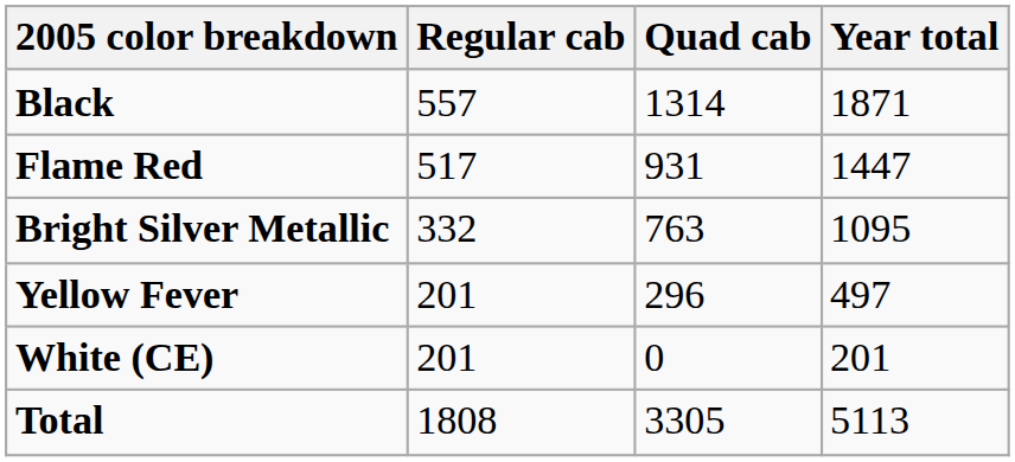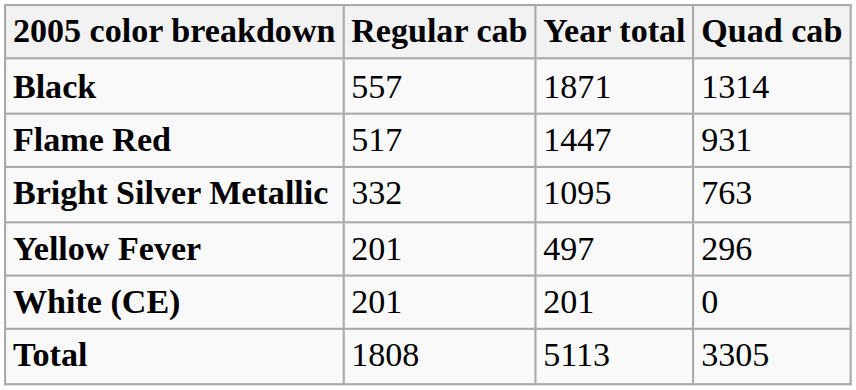 <table class=wikitable>
 <tr>
 <th>2005 color breakdown</th>
 <th>Regular cab</th>
+<th>Year total</th>
 <th>Quad cab</th>
-<th>Year total</th>
 </tr>
 <tr>
 <td><strong>Black</strong></td>
 <td>557</td>
+<td>1871</td>
 <td>1314</td>
-<td>1871</td>
 </tr>
 <tr>
 <td><strong>Flame Red</strong></td>
 <td>517</td>
+<td>1447</td>
 <td>931</td>
-<td>1447</td>
 </tr>
 <tr>
 <td><strong>Bright Silver Metallic</strong></td>
 <td>332</td>
+<td>1095</td>
 <td>763</td>
-<td>1095</td>
 </tr>
 <tr>
 <td><strong>Yellow Fever</strong></td>
 <td>201</td>
+<td>497</td>
 <td>296</td>
-<td>497</td>
 </tr>
 <tr>
 <td><strong>White (CE)</strong></td>
 <td>201</td>
+<td>201</td>
 <td>0</td>
-<td>201</td>
 </tr>
 <tr>
 <td><strong>Total</strong></td>
 <td>1808</td>
+<td>5113</td>
 <td>3305</td>
-<td>5113</td>
 </tr>
 </table>
